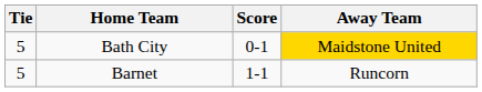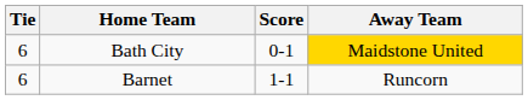 <table class="wikitable" style="text-align:center;">
 <tr>
 <th width=20>Tie</th>
 <th width=175>Home Team</th>
 <th width=20>Score</th>
 <th width=175>Away Team</th>
 </tr>
 <tr>
-<td>5</td>
+<td>6</td>
 <td>Bath City</td>
 <td>0-1</td>
 <td style="background: gold;">Maidstone United</td>
 </tr>
 <tr>
-<td>5</td>
+<td>6</td>
 <td>Barnet</td>
 <td>1-1</td>
 <td>Runcorn</td>
 </tr>
 </table>
